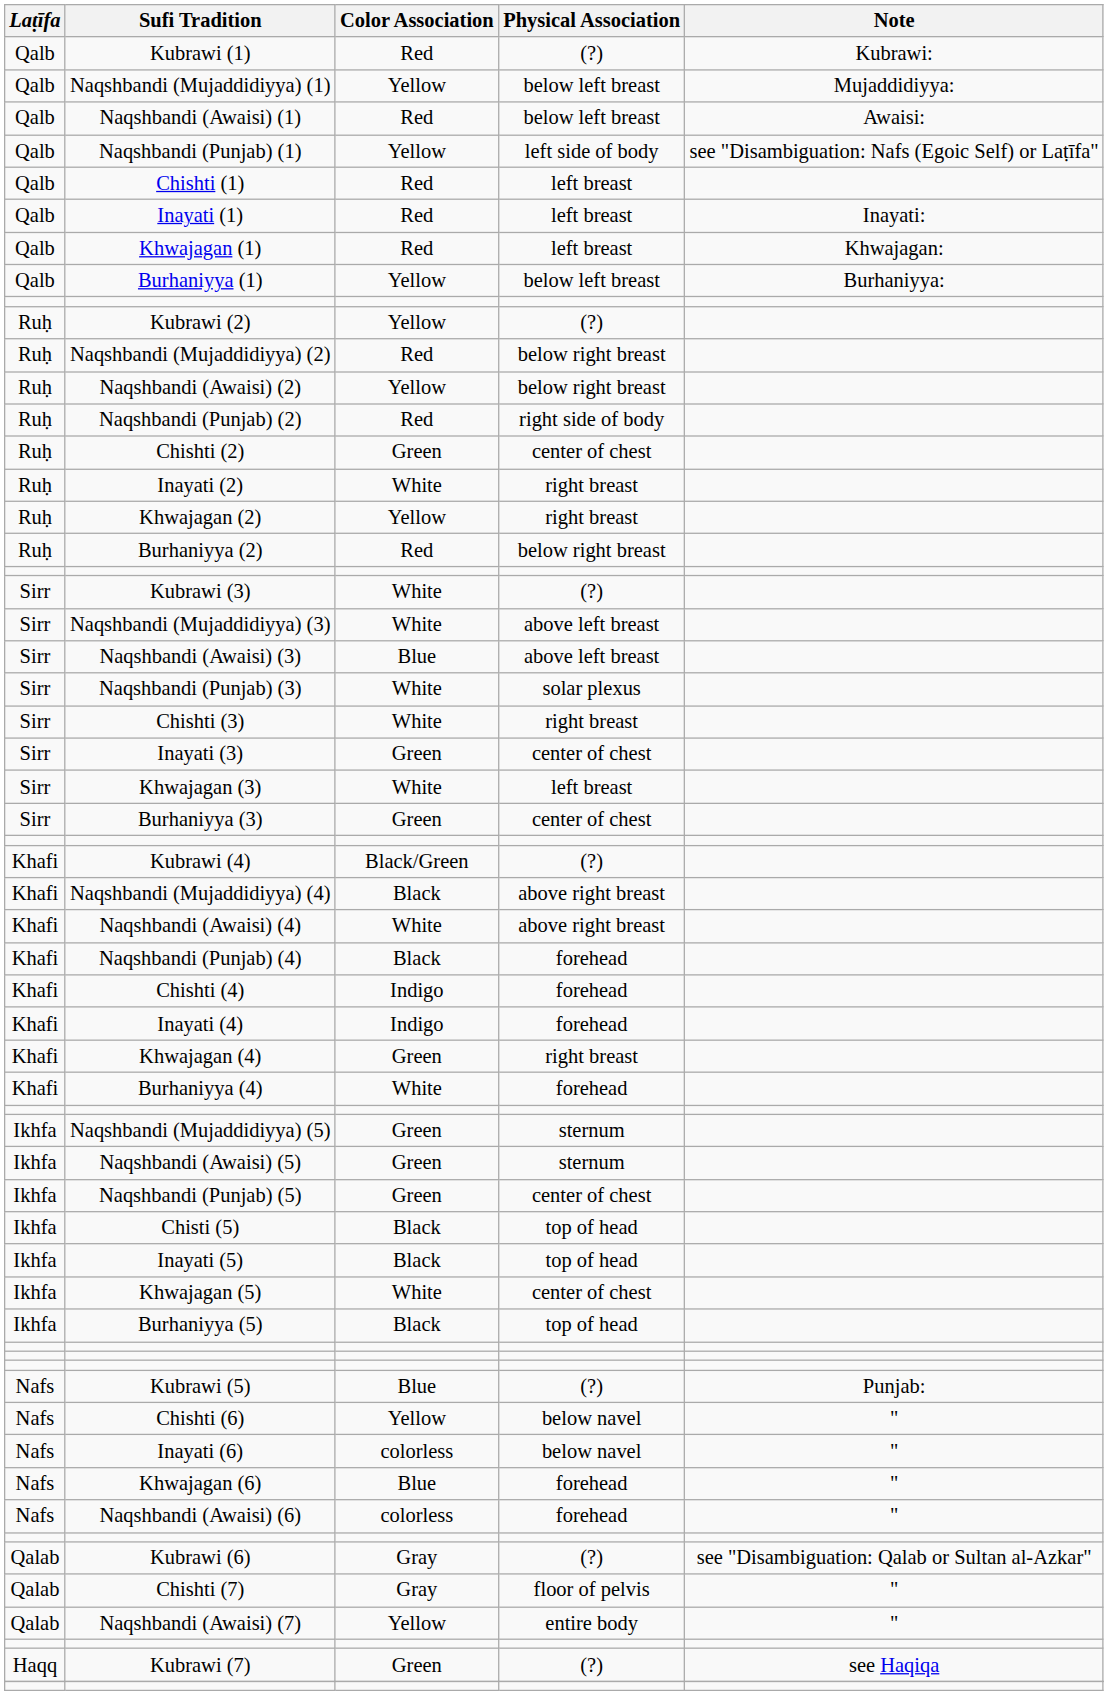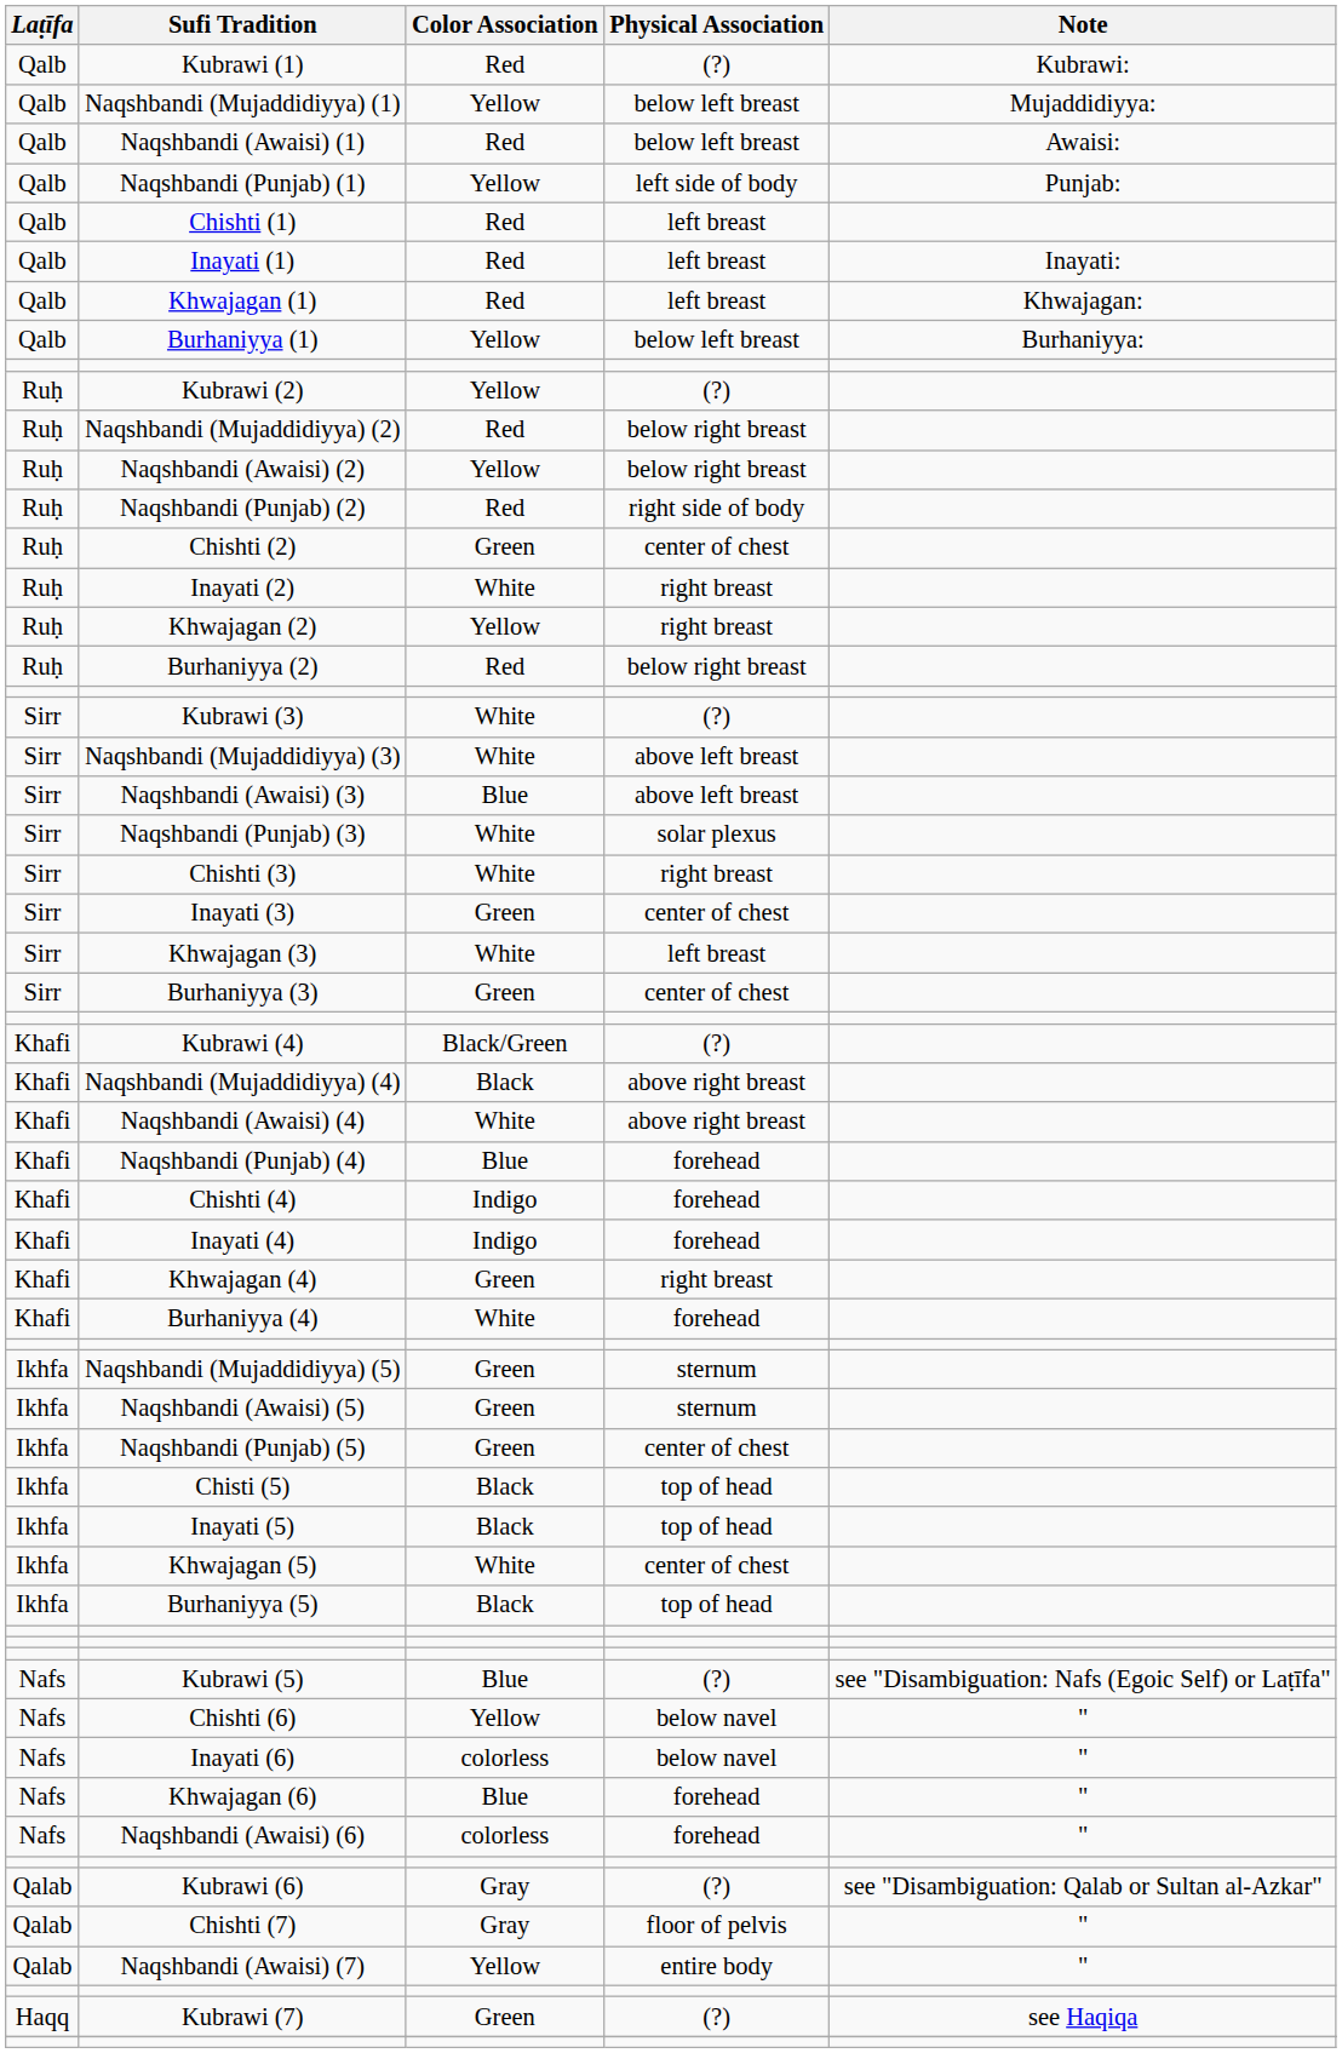 <table class="wikitable" style="text-align:center">
 <tr>
 <th><em>Laṭīfa</em></th>
 <th>Sufi Tradition</th>
 <th>Color Association</th>
 <th>Physical Association</th>
 <th>Note</th>
 </tr>
 <tr>
 <td>Qalb</td>
 <td>Kubrawi (1)</td>
 <td>Red</td>
 <td>(?)</td>
 <td>Kubrawi:</td>
 </tr>
 <tr>
 <td>Qalb</td>
 <td>Naqshbandi (Mujaddidiyya) (1)</td>
 <td>Yellow</td>
 <td>below left breast</td>
 <td>Mujaddidiyya:</td>
 </tr>
 <tr>
 <td>Qalb</td>
 <td>Naqshbandi (Awaisi) (1)</td>
 <td>Red</td>
 <td>below left breast</td>
 <td>Awaisi:</td>
 </tr>
 <tr>
 <td>Qalb</td>
 <td>Naqshbandi (Punjab) (1)</td>
 <td>Yellow</td>
 <td>left side of body</td>
-<td>see "Disambiguation: Nafs (Egoic Self) or Laṭīfa"</td>
+<td>Punjab:</td>
 </tr>
 <tr>
 <td>Qalb</td>
 <td><a href='#'>Chishti</a> (1)</td>
 <td>Red</td>
 <td>left breast</td>
 <td></td>
 </tr>
 <tr>
 <td>Qalb</td>
 <td><a href='#'>Inayati</a> (1)</td>
 <td>Red</td>
 <td>left breast</td>
 <td>Inayati:</td>
 </tr>
 <tr>
 <td>Qalb</td>
 <td><a href='#'>Khwajagan</a> (1)</td>
 <td>Red</td>
 <td>left breast</td>
 <td>Khwajagan:</td>
 </tr>
 <tr>
 <td>Qalb</td>
 <td><a href='#'>Burhaniyya</a> (1)</td>
 <td>Yellow</td>
 <td>below left breast</td>
 <td>Burhaniyya:</td>
 </tr>
 <tr>
 <td></td>
 <td></td>
 <td></td>
 <td></td>
 <td></td>
 </tr>
 <tr>
 <td>Ruḥ</td>
 <td>Kubrawi (2)</td>
 <td>Yellow</td>
 <td>(?)</td>
 <td></td>
 </tr>
 <tr>
 <td>Ruḥ</td>
 <td>Naqshbandi (Mujaddidiyya) (2)</td>
 <td>Red</td>
 <td>below right breast</td>
 <td></td>
 </tr>
 <tr>
 <td>Ruḥ</td>
 <td>Naqshbandi (Awaisi) (2)</td>
 <td>Yellow</td>
 <td>below right breast</td>
 <td></td>
 </tr>
 <tr>
 <td>Ruḥ</td>
 <td>Naqshbandi (Punjab) (2)</td>
 <td>Red</td>
 <td>right side of body</td>
 <td></td>
 </tr>
 <tr>
 <td>Ruḥ</td>
 <td>Chishti (2)</td>
 <td>Green</td>
 <td>center of chest</td>
 <td></td>
 </tr>
 <tr>
 <td>Ruḥ</td>
 <td>Inayati (2)</td>
 <td>White</td>
 <td>right breast</td>
 <td></td>
 </tr>
 <tr>
 <td>Ruḥ</td>
 <td>Khwajagan (2)</td>
 <td>Yellow</td>
 <td>right breast</td>
 <td></td>
 </tr>
 <tr>
 <td>Ruḥ</td>
 <td>Burhaniyya (2)</td>
 <td>Red</td>
 <td>below right breast</td>
 <td></td>
 </tr>
 <tr>
 <td></td>
 <td></td>
 <td></td>
 <td></td>
 <td></td>
 </tr>
 <tr>
 <td>Sirr</td>
 <td>Kubrawi (3)</td>
 <td>White</td>
 <td>(?)</td>
 <td></td>
 </tr>
 <tr>
 <td>Sirr</td>
 <td>Naqshbandi (Mujaddidiyya) (3)</td>
 <td>White</td>
 <td>above left breast</td>
 <td></td>
 </tr>
 <tr>
 <td>Sirr</td>
 <td>Naqshbandi (Awaisi) (3)</td>
 <td>Blue</td>
 <td>above left breast</td>
 <td></td>
 </tr>
 <tr>
 <td>Sirr</td>
 <td>Naqshbandi (Punjab) (3)</td>
 <td>White</td>
 <td>solar plexus</td>
 <td></td>
 </tr>
 <tr>
 <td>Sirr</td>
 <td>Chishti (3)</td>
 <td>White</td>
 <td>right breast</td>
 <td></td>
 </tr>
 <tr>
 <td>Sirr</td>
 <td>Inayati (3)</td>
 <td>Green</td>
 <td>center of chest</td>
 <td></td>
 </tr>
 <tr>
 <td>Sirr</td>
 <td>Khwajagan (3)</td>
 <td>White</td>
 <td>left breast</td>
 <td></td>
 </tr>
 <tr>
 <td>Sirr</td>
 <td>Burhaniyya (3)</td>
 <td>Green</td>
 <td>center of chest</td>
 <td></td>
 </tr>
 <tr>
 <td></td>
 <td></td>
 <td></td>
 <td></td>
 <td></td>
 </tr>
 <tr>
 <td>Khafi</td>
 <td>Kubrawi (4)</td>
 <td>Black/Green</td>
 <td>(?)</td>
 <td></td>
 </tr>
 <tr>
 <td>Khafi</td>
 <td>Naqshbandi (Mujaddidiyya) (4)</td>
 <td>Black</td>
 <td>above right breast</td>
 <td></td>
 </tr>
 <tr>
 <td>Khafi</td>
 <td>Naqshbandi (Awaisi) (4)</td>
 <td>White</td>
 <td>above right breast</td>
 <td></td>
 </tr>
 <tr>
 <td>Khafi</td>
 <td>Naqshbandi (Punjab) (4)</td>
-<td>Black</td>
+<td>Blue</td>
 <td>forehead</td>
 <td></td>
 </tr>
 <tr>
 <td>Khafi</td>
 <td>Chishti (4)</td>
 <td>Indigo</td>
 <td>forehead</td>
 <td></td>
 </tr>
 <tr>
 <td>Khafi</td>
 <td>Inayati (4)</td>
 <td>Indigo</td>
 <td>forehead</td>
 <td></td>
 </tr>
 <tr>
 <td>Khafi</td>
 <td>Khwajagan (4)</td>
 <td>Green</td>
 <td>right breast</td>
 <td></td>
 </tr>
 <tr>
 <td>Khafi</td>
 <td>Burhaniyya (4)</td>
 <td>White</td>
 <td>forehead</td>
 <td></td>
 </tr>
 <tr>
 <td></td>
 <td></td>
 <td></td>
 <td></td>
 <td></td>
 </tr>
 <tr>
 <td>Ikhfa</td>
 <td>Naqshbandi (Mujaddidiyya) (5)</td>
 <td>Green</td>
 <td>sternum</td>
 </tr>
 <tr>
 <td>Ikhfa</td>
 <td>Naqshbandi (Awaisi) (5)</td>
 <td>Green</td>
 <td>sternum</td>
 <td></td>
 </tr>
 <tr>
 <td>Ikhfa</td>
 <td>Naqshbandi (Punjab) (5)</td>
 <td>Green</td>
 <td>center of chest</td>
 <td></td>
 </tr>
 <tr>
 <td>Ikhfa</td>
 <td>Chisti (5)</td>
 <td>Black</td>
 <td>top of head</td>
 <td></td>
 </tr>
 <tr>
 <td>Ikhfa</td>
 <td>Inayati (5)</td>
 <td>Black</td>
 <td>top of head</td>
 <td></td>
 </tr>
 <tr>
 <td>Ikhfa</td>
 <td>Khwajagan (5)</td>
 <td>White</td>
 <td>center of chest</td>
 <td></td>
 </tr>
 <tr>
 <td>Ikhfa</td>
 <td>Burhaniyya (5)</td>
 <td>Black</td>
 <td>top of head</td>
 <td></td>
 </tr>
 <tr>
 <td></td>
 <td></td>
 <td></td>
 <td></td>
 <td></td>
 </tr>
 <tr>
 <td></td>
 <td></td>
 <td></td>
 <td></td>
 <td></td>
 </tr>
 <tr>
 <td></td>
 <td></td>
 <td></td>
 <td></td>
 <td></td>
 </tr>
 <tr>
 <td>Nafs</td>
 <td>Kubrawi (5)</td>
 <td>Blue</td>
 <td>(?)</td>
-<td>Punjab:</td>
+<td>see "Disambiguation: Nafs (Egoic Self) or Laṭīfa"</td>
 </tr>
 <tr>
 <td>Nafs</td>
 <td>Chishti (6)</td>
 <td>Yellow</td>
 <td>below navel</td>
 <td>"</td>
 </tr>
 <tr>
 <td>Nafs</td>
 <td>Inayati (6)</td>
 <td>colorless</td>
 <td>below navel</td>
 <td>"</td>
 </tr>
 <tr>
 <td>Nafs</td>
 <td>Khwajagan (6)</td>
 <td>Blue</td>
 <td>forehead</td>
 <td>"</td>
 </tr>
 <tr>
 <td>Nafs</td>
 <td>Naqshbandi (Awaisi) (6)</td>
 <td>colorless</td>
 <td>forehead</td>
 <td>"</td>
 </tr>
 <tr>
 <td></td>
 <td></td>
 <td></td>
 <td></td>
 <td></td>
 </tr>
 <tr>
 <td>Qalab</td>
 <td>Kubrawi (6)</td>
 <td>Gray</td>
 <td>(?)</td>
 <td>see "Disambiguation: Qalab or Sultan al-Azkar"</td>
 </tr>
 <tr>
 <td>Qalab</td>
 <td>Chishti (7)</td>
 <td>Gray</td>
 <td>floor of pelvis</td>
 <td>"</td>
 </tr>
 <tr>
 <td>Qalab</td>
 <td>Naqshbandi (Awaisi) (7)</td>
 <td>Yellow</td>
 <td>entire body</td>
 <td>"</td>
 </tr>
 <tr>
 <td></td>
 <td></td>
 <td></td>
 <td></td>
 <td></td>
 </tr>
 <tr>
 <td>Haqq</td>
 <td>Kubrawi (7)</td>
 <td>Green</td>
 <td>(?)</td>
 <td>see <a href='#'>Haqiqa</a></td>
 </tr>
 <tr>
 </tr>
 <tr>
 <td></td>
 <td></td>
 <td></td>
 <td></td>
 <td></td>
 </tr>
 </table>
